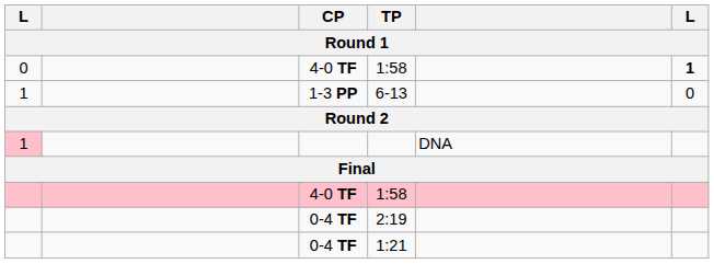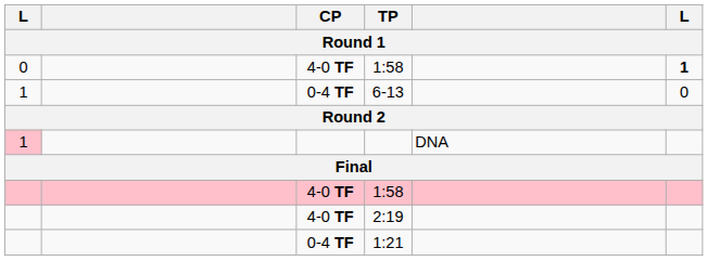 <table class="wikitable" style="text-align: center;" |>
 <tr>
 <th width="30">L</th>
 <th width="250"></th>
 <th width="62">CP</th>
 <th width="40">TP</th>
 <th width="250"></th>
 <th width="30">L</th>
 </tr>
 <tr>
 <th colspan="7">Round 1</th>
 </tr>
 <tr>
 <td>0</td>
 <td style="text-align:left;"><strong></strong></td>
 <td>4-0 <strong>TF</strong></td>
 <td>1:58</td>
 <td style="text-align:left;"></td>
 <td><strong>1</strong></td>
 </tr>
 <tr>
 <td>1</td>
 <td style="text-align:left;"></td>
-<td>1-3 <strong>PP</strong></td>
+<td>0-4 <strong>TF</strong></td>
 <td>6-13</td>
 <td style="text-align:left;"><strong></strong></td>
 <td>0</td>
 </tr>
 <tr>
 <th colspan="7">Round 2</th>
 </tr>
 <tr>
 <td bgcolor=pink>1</td>
 <td style="text-align:left;"></td>
 <td></td>
 <td></td>
 <td style="text-align:left;">DNA</td>
 <td></td>
 </tr>
 <tr>
 <th colspan="7">Final</th>
 </tr>
 <tr bgcolor=#FFC0CB>
 <td></td>
 <td style="text-align:left;"><strong></strong></td>
 <td>4-0 <strong>TF</strong></td>
 <td>1:58</td>
 <td style="text-align:left;"></td>
 <td></td>
 </tr>
 <tr>
 <td></td>
 <td style="text-align:left;"></td>
-<td>0-4 <strong>TF</strong></td>
+<td>4-0 <strong>TF</strong></td>
 <td>2:19</td>
 <td style="text-align:left;"><strong></strong></td>
 <td></td>
 </tr>
 <tr>
 <td></td>
 <td style="text-align:left;"></td>
 <td>0-4 <strong>TF</strong></td>
 <td>1:21</td>
 <td style="text-align:left;"><strong></strong></td>
 <td></td>
 </tr>
 </table>
